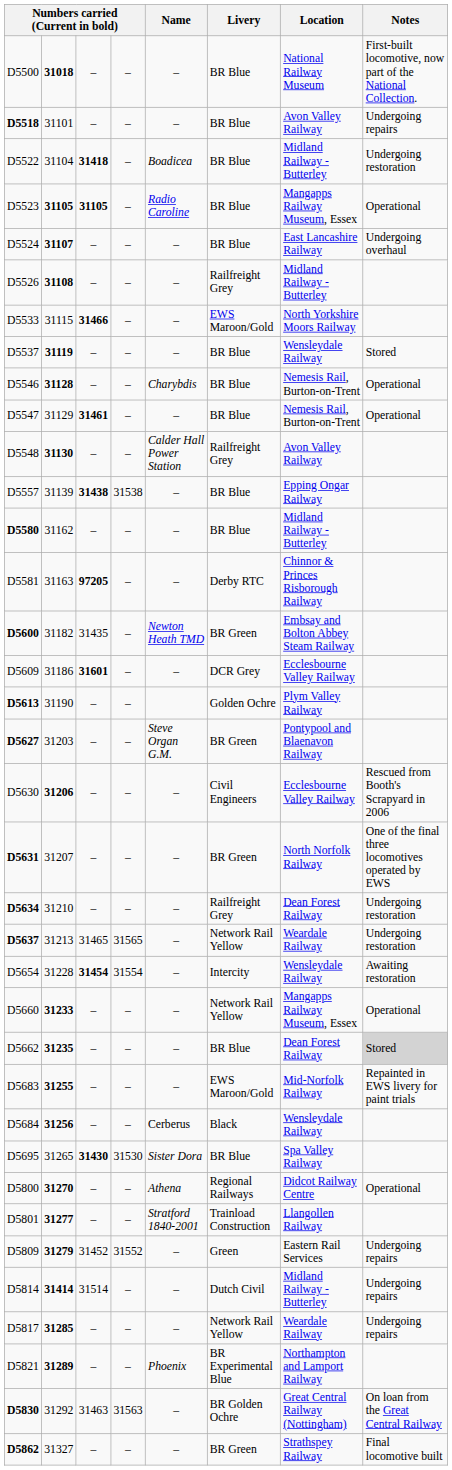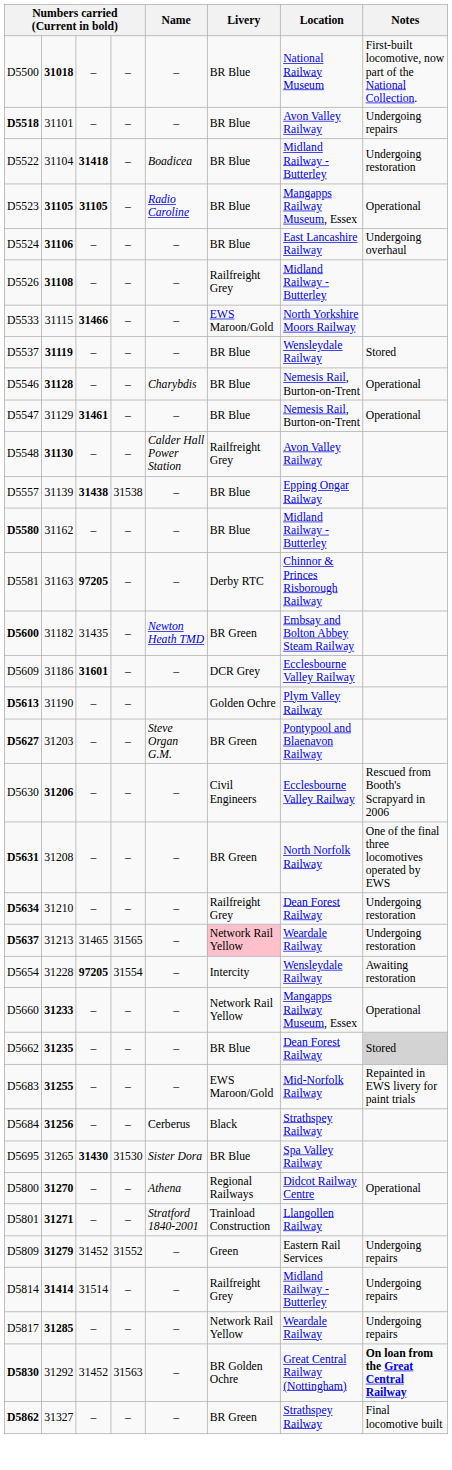 <table class="wikitable" style="text-align:center">
 <tr>
 <th colspan="4">Numbers carried <br>(Current in bold)</th>
 <th>Name</th>
 <th>Livery</th>
 <th>Location</th>
 <th>Notes</th>
 </tr>
 <tr>
 <td>D5500</td>
 <td><strong>31018</strong></td>
 <td>–</td>
 <td>–</td>
 <td>–</td>
 <td align="left">BR Blue</td>
 <td align="left"><a href='#'>National Railway Museum</a></td>
 <td align="left">First-built locomotive, now part of the <a href='#'>National Collection</a>.</td>
 </tr>
 <tr>
 <td><strong>D5518</strong></td>
 <td>31101</td>
 <td>–</td>
 <td>–</td>
 <td>–</td>
 <td align="left">BR Blue</td>
 <td align="left"><a href='#'>Avon Valley Railway</a></td>
 <td align="left">Undergoing repairs</td>
 </tr>
 <tr>
 <td>D5522</td>
 <td>31104</td>
 <td><strong>31418</strong></td>
 <td>–</td>
 <td align="left"><em>Boadicea</em></td>
 <td align="left">BR Blue</td>
 <td align="left"><a href='#'>Midland Railway - Butterley</a></td>
 <td align="left">Undergoing restoration</td>
 </tr>
 <tr>
 <td>D5523</td>
 <td><strong>31105</strong></td>
 <td><strong>31105</strong></td>
 <td>–</td>
 <td align="left"><em><a href='#'>Radio Caroline</a></em></td>
 <td align="left">BR Blue</td>
 <td align="left"><a href='#'>Mangapps Railway Museum</a>, Essex</td>
 <td align="left">Operational</td>
 </tr>
 <tr>
 <td>D5524</td>
-<td><strong>31107</strong></td>
+<td><strong>31106</strong></td>
 <td>–</td>
 <td>–</td>
 <td>–</td>
 <td style="text-align:left;">BR Blue</td>
 <td style="text-align:left;"><a href='#'>East Lancashire Railway</a></td>
 <td align="left">Undergoing overhaul</td>
 </tr>
 <tr>
 <td>D5526</td>
 <td><strong>31108</strong></td>
 <td>–</td>
 <td>–</td>
 <td>–</td>
 <td style="text-align:left;">Railfreight Grey</td>
 <td style="text-align:left;"><a href='#'>Midland Railway - Butterley</a></td>
 <td></td>
 </tr>
 <tr>
 <td>D5533</td>
 <td>31115</td>
 <td><strong>31466</strong></td>
 <td>–</td>
 <td>–</td>
 <td style="text-align:left;"><a href='#'>EWS</a> Maroon/Gold</td>
 <td style="text-align:left;"><a href='#'>North Yorkshire Moors Railway</a></td>
 <td style="text-align:left;"></td>
 </tr>
 <tr>
 <td>D5537</td>
 <td><strong>31119</strong></td>
 <td>–</td>
 <td>–</td>
 <td>–</td>
 <td style="text-align:left;">BR Blue</td>
 <td style="text-align:left;"><a href='#'>Wensleydale Railway</a></td>
 <td style="text-align:left;">Stored</td>
 </tr>
 <tr>
 <td>D5546</td>
 <td><strong>31128</strong></td>
 <td>–</td>
 <td>–</td>
 <td style="text-align:left;"><em>Charybdis</em></td>
 <td style="text-align:left;">BR Blue</td>
 <td style="text-align:left;"><a href='#'>Nemesis Rail</a>, Burton-on-Trent</td>
 <td style="text-align:left;">Operational</td>
 </tr>
 <tr>
 <td>D5547</td>
 <td>31129</td>
 <td><strong>31461</strong></td>
 <td>–</td>
 <td>–</td>
 <td style="text-align:left;">BR Blue</td>
 <td style="text-align:left;"><a href='#'>Nemesis Rail</a>, Burton-on-Trent</td>
 <td style="text-align:left;">Operational</td>
 </tr>
 <tr>
 <td>D5548</td>
 <td><strong>31130</strong></td>
 <td>–</td>
 <td>–</td>
 <td style="text-align:left;"><em>Calder Hall Power Station</em></td>
 <td style="text-align:left;">Railfreight Grey</td>
 <td style="text-align:left;"><a href='#'>Avon Valley Railway</a></td>
 <td></td>
 </tr>
 <tr>
 <td>D5557</td>
 <td>31139</td>
 <td><strong>31438</strong></td>
 <td>31538</td>
 <td>–</td>
 <td style="text-align:left;">BR Blue</td>
 <td style="text-align:left;"><a href='#'>Epping Ongar Railway</a></td>
 <td></td>
 </tr>
 <tr>
 <td><strong>D5580</strong></td>
 <td>31162</td>
 <td>–</td>
 <td>–</td>
 <td>–</td>
 <td style="text-align:left;">BR Blue</td>
 <td style="text-align:left;"><a href='#'>Midland Railway - Butterley</a></td>
 <td></td>
 </tr>
 <tr>
 <td>D5581</td>
 <td>31163</td>
 <td><strong>97205</strong></td>
 <td>–</td>
 <td>–</td>
 <td style="text-align:left;">Derby RTC</td>
 <td style="text-align:left;"><a href='#'>Chinnor & Princes Risborough Railway</a></td>
 <td></td>
 </tr>
 <tr>
 <td><strong>D5600</strong></td>
 <td>31182</td>
 <td>31435</td>
 <td>–</td>
 <td align="left"><em><a href='#'>Newton Heath TMD</a></em></td>
 <td align="left">BR Green</td>
 <td align="left"><a href='#'>Embsay and Bolton Abbey Steam Railway</a></td>
 <td align="left"></td>
 </tr>
 <tr>
 <td>D5609</td>
 <td>31186</td>
 <td><strong>31601</strong></td>
 <td>–</td>
 <td>–</td>
 <td align="left">DCR Grey</td>
 <td align="left"><a href='#'>Ecclesbourne Valley Railway</a></td>
 <td></td>
 </tr>
 <tr>
 <td><strong>D5613</strong></td>
 <td>31190</td>
 <td>–</td>
 <td>–</td>
 <td align="left"></td>
 <td align="left">Golden Ochre</td>
 <td align="left"><a href='#'>Plym Valley Railway</a></td>
 <td></td>
 </tr>
 <tr>
 <td><strong>D5627</strong></td>
 <td>31203</td>
 <td>–</td>
 <td>–</td>
 <td align="left"><em>Steve Organ G.M.</em></td>
 <td align="left">BR Green</td>
 <td align="left"><a href='#'>Pontypool and Blaenavon Railway</a></td>
 <td></td>
 </tr>
 <tr>
 <td>D5630</td>
 <td><strong>31206</strong></td>
 <td>–</td>
 <td>–</td>
 <td>–</td>
 <td align="left">Civil Engineers</td>
 <td align="left"><a href='#'>Ecclesbourne Valley Railway</a></td>
 <td align="left">Rescued from Booth's Scrapyard in 2006</td>
 </tr>
 <tr>
 <td><strong>D5631</strong></td>
-<td>31207</td>
+<td>31208</td>
 <td>–</td>
 <td>–</td>
 <td>–</td>
 <td align="left">BR Green</td>
 <td align="left"><a href='#'>North Norfolk Railway</a></td>
 <td align="left">One of the final three locomotives operated by EWS</td>
 </tr>
 <tr>
 <td><strong>D5634</strong></td>
 <td>31210</td>
 <td>–</td>
 <td>–</td>
 <td>–</td>
 <td align="left">Railfreight Grey</td>
 <td align="left"><a href='#'>Dean Forest Railway</a></td>
 <td align="left">Undergoing restoration</td>
 </tr>
 <tr>
 <td><strong>D5637</strong></td>
 <td>31213</td>
 <td>31465</td>
 <td>31565</td>
 <td>–</td>
-<td align="left">Network Rail Yellow</td>
+<td align="left" style="background: pink;">Network Rail Yellow</td>
 <td align="left"><a href='#'>Weardale Railway</a></td>
 <td align="left">Undergoing restoration</td>
 </tr>
 <tr>
 <td>D5654</td>
 <td>31228</td>
-<td><strong>31454</strong></td>
+<td><strong>97205</strong></td>
 <td>31554</td>
 <td>–</td>
 <td align="left">Intercity</td>
 <td align="left"><a href='#'>Wensleydale Railway</a></td>
 <td align="left">Awaiting restoration</td>
 </tr>
 <tr>
 <td>D5660</td>
 <td><strong>31233</strong></td>
 <td>–</td>
 <td>–</td>
 <td>–</td>
 <td align="left">Network Rail Yellow</td>
 <td align="left"><a href='#'>Mangapps Railway Museum</a>, Essex</td>
 <td align="left">Operational</td>
 </tr>
 <tr>
 <td>D5662</td>
 <td><strong>31235</strong></td>
 <td>–</td>
 <td>–</td>
 <td>–</td>
 <td style="text-align:left;">BR Blue</td>
 <td style="text-align:left;"><a href='#'>Dean Forest Railway</a></td>
 <td style="background: lightgrey; text-align:left;">Stored</td>
 </tr>
 <tr>
 <td>D5683</td>
 <td><strong>31255</strong></td>
 <td>–</td>
 <td>–</td>
 <td>–</td>
 <td style="text-align:left;">EWS Maroon/Gold</td>
 <td style="text-align:left;"><a href='#'>Mid-Norfolk Railway</a></td>
 <td style="text-align:left;">Repainted in EWS livery for paint trials</td>
 </tr>
 <tr>
 <td>D5684</td>
 <td><strong>31256</strong></td>
 <td>–</td>
 <td>–</td>
 <td style="text-align:left;">Cerberus</td>
 <td style="text-align:left;">Black</td>
-<td style="text-align:left;"><a href='#'>Wensleydale Railway</a></td>
+<td align="left"><a href='#'>Strathspey Railway</a></td>
 <td style="text-align:left;"></td>
 </tr>
 <tr>
 <td>D5695</td>
 <td>31265</td>
 <td><strong>31430</strong></td>
 <td>31530</td>
 <td style="text-align:left;"><em>Sister Dora</em></td>
 <td style="text-align:left;">BR Blue</td>
 <td style="text-align:left;"><a href='#'>Spa Valley Railway</a></td>
 <td></td>
 </tr>
 <tr>
 <td>D5800</td>
 <td><strong>31270</strong></td>
 <td>–</td>
 <td>–</td>
 <td style="text-align:left;"><em>Athena</em></td>
 <td style="text-align:left;">Regional Railways</td>
 <td style="text-align:left;"><a href='#'>Didcot Railway Centre</a></td>
 <td style="text-align:left;">Operational</td>
 </tr>
 <tr>
 <td>D5801</td>
-<td><strong>31277</strong></td>
+<td><strong>31271</strong></td>
 <td>–</td>
 <td>–</td>
 <td style="text-align:left;"><em>Stratford 1840-2001</em></td>
 <td style="text-align:left;">Trainload Construction</td>
 <td style="text-align:left;"><a href='#'>Llangollen Railway</a></td>
 <td></td>
 </tr>
 <tr>
 <td>D5809</td>
 <td><strong>31279</strong></td>
 <td>31452</td>
 <td>31552</td>
 <td>–</td>
 <td style="text-align:left;">Green</td>
 <td style="text-align:left;">Eastern Rail Services</td>
 <td style="text-align:left;">Undergoing repairs</td>
 </tr>
 <tr>
 <td>D5814</td>
 <td><strong>31414</strong></td>
 <td>31514</td>
 <td>–</td>
 <td>–</td>
-<td style="text-align:left;">Dutch Civil</td>
+<td style="text-align:left;">Railfreight Grey</td>
 <td style="text-align:left;"><a href='#'>Midland Railway - Butterley</a></td>
 <td style="text-align:left;">Undergoing repairs</td>
 </tr>
 <tr>
 <td>D5817</td>
 <td><strong>31285</strong></td>
 <td>–</td>
 <td>–</td>
 <td>–</td>
 <td style="text-align:left;">Network Rail Yellow</td>
 <td style="text-align:left;"><a href='#'>Weardale Railway</a></td>
 <td style="text-align:left;">Undergoing repairs</td>
 </tr>
 <tr>
-<td>D5821</td>
-<td><strong>31289</strong></td>
-<td>–</td>
-<td>–</td>
-<td style="text-align:left;"><em>Phoenix</em></td>
-<td style="text-align:left;">BR Experimental Blue</td>
-<td style="text-align:left;"><a href='#'>Northampton and Lamport Railway</a></td>
-<td></td>
-</tr>
-<tr>
 <td><strong>D5830</strong></td>
 <td>31292</td>
-<td>31463</td>
+<td>31452</td>
 <td>31563</td>
 <td>–</td>
 <td align="left">BR Golden Ochre</td>
 <td align="left"><a href='#'>Great Central Railway (Nottingham)</a></td>
-<td align="left">On loan from the <a href='#'>Great Central Railway</a></td>
+<td align="left"><strong>On loan from the <a href='#'>Great Central Railway</a></strong></td>
 </tr>
 <tr>
 <td><strong>D5862</strong></td>
 <td>31327</td>
 <td>–</td>
 <td>–</td>
 <td>–</td>
 <td align="left">BR Green</td>
 <td align="left"><a href='#'>Strathspey Railway</a></td>
 <td align="left">Final locomotive built</td>
 </tr>
 </table>
